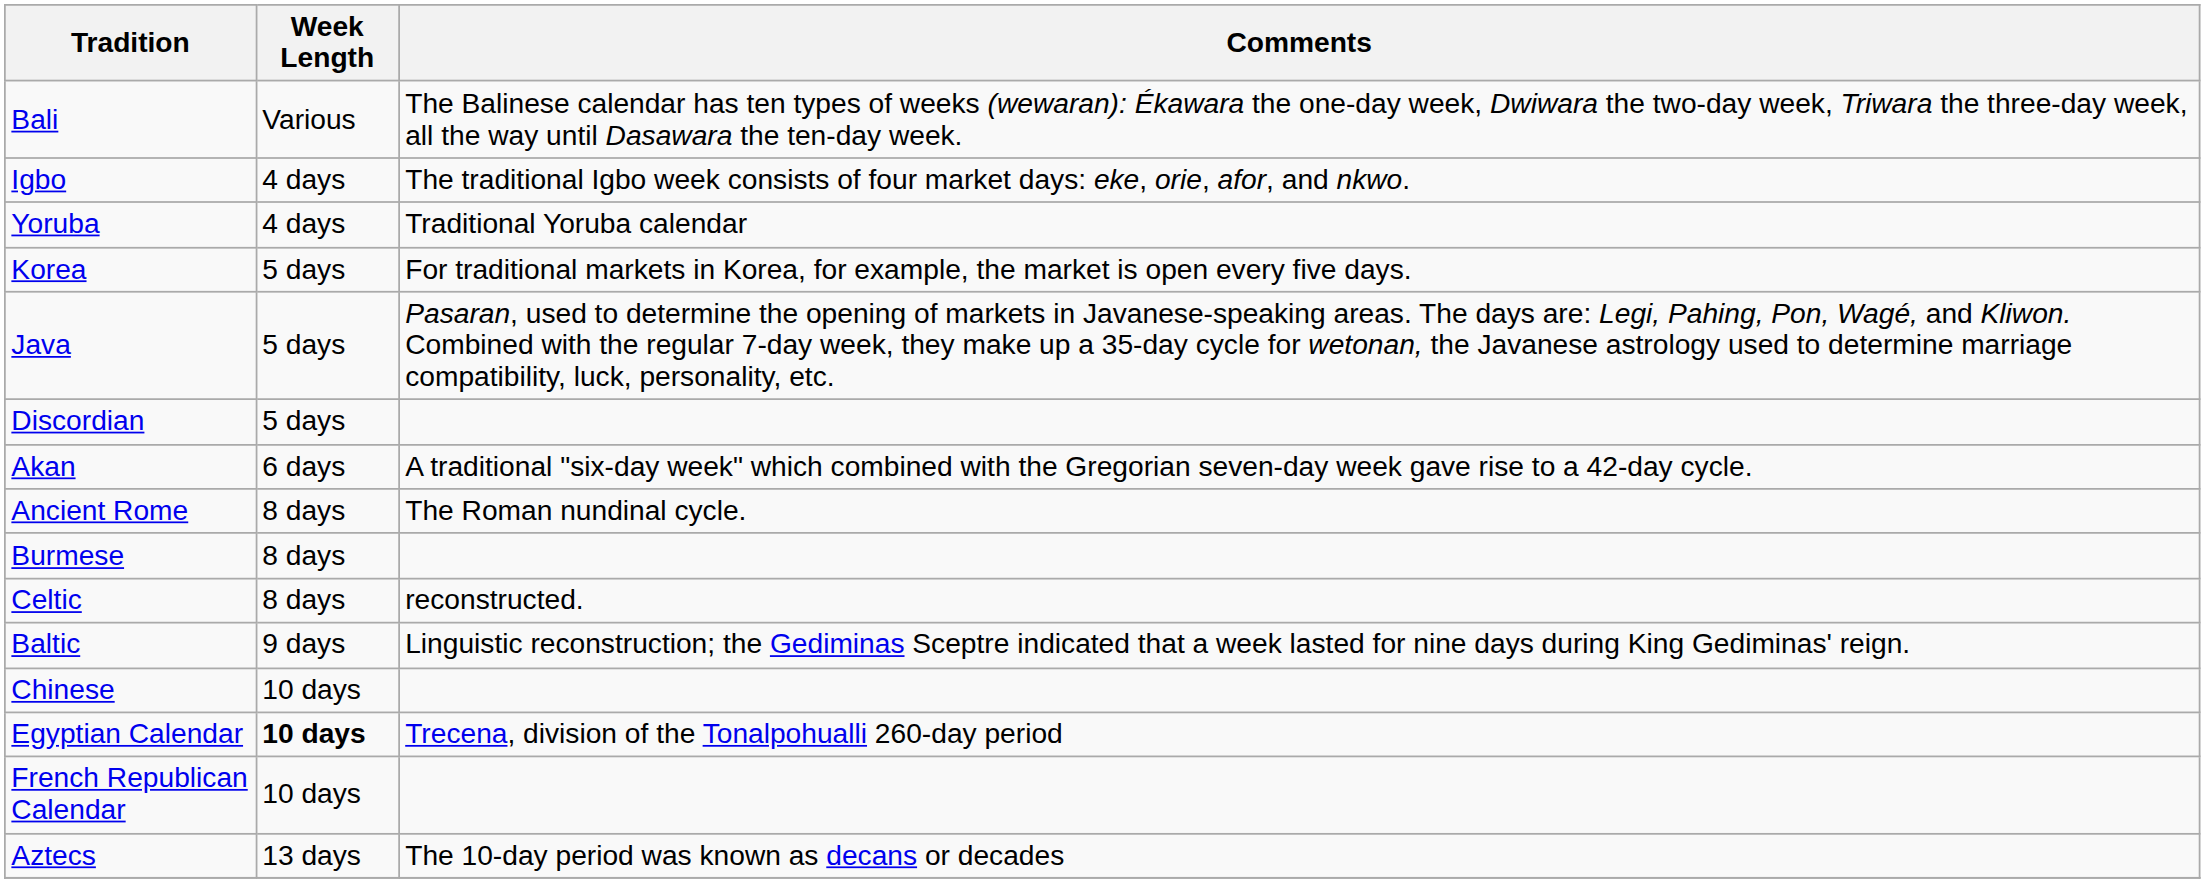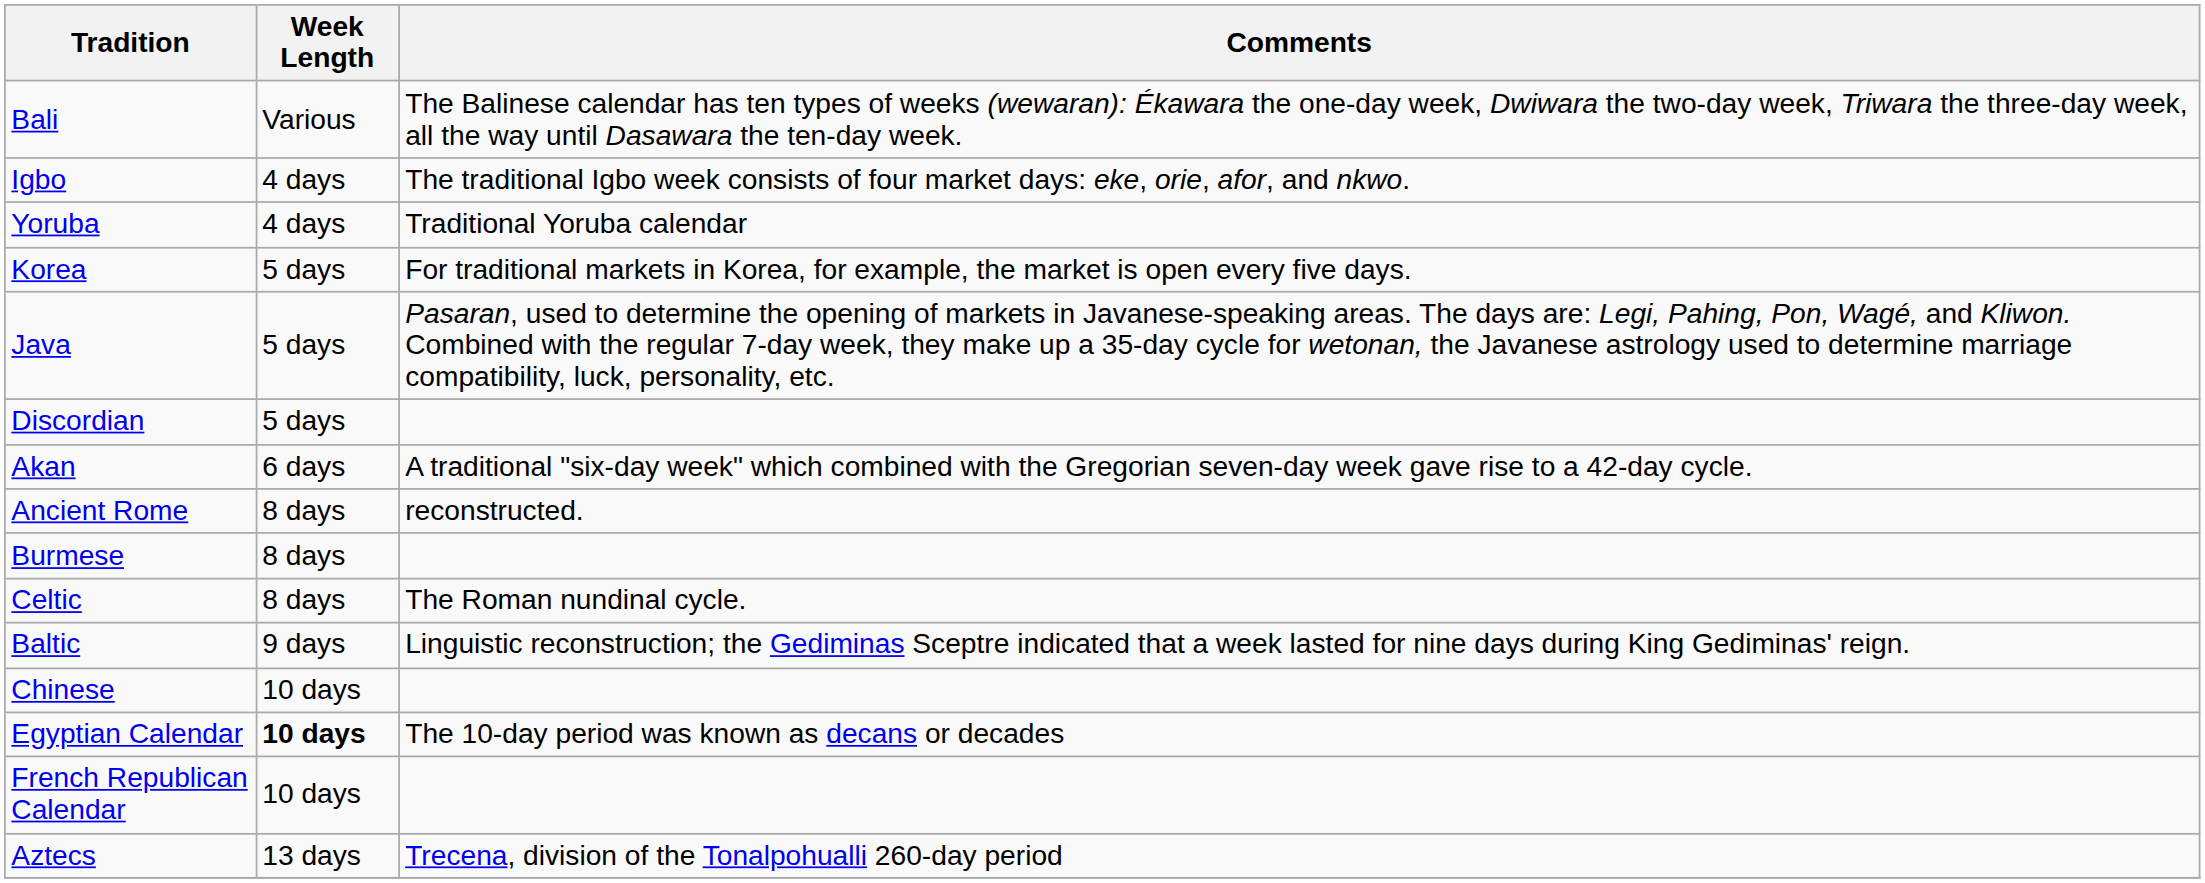 <table class="wikitable">
 <tr>
 <th>Tradition</th>
 <th>Week Length</th>
 <th>Comments</th>
 </tr>
 <tr>
 <td><a href='#'>Bali</a></td>
 <td>Various</td>
 <td>The Balinese calendar has ten types of weeks <em>(wewaran):</em> <em>Ékawara</em> the one-day week, <em>Dwiwara</em> the two-day week, <em>Triwara</em> the three-day week, all the way until <em>Dasawara</em> the ten-day week.</td>
 </tr>
 <tr>
 <td><a href='#'>Igbo</a></td>
 <td>4 days</td>
 <td>The traditional Igbo week consists of four market days: <em>eke</em>, <em>orie</em>, <em>afor</em>, and <em>nkwo</em>.</td>
 </tr>
 <tr>
 <td><a href='#'>Yoruba</a></td>
 <td>4 days</td>
 <td>Traditional Yoruba calendar</td>
 </tr>
 <tr>
 <td><a href='#'>Korea</a></td>
 <td>5 days</td>
 <td>For traditional markets in Korea, for example, the market is open every five days.</td>
 </tr>
 <tr>
 <td><a href='#'>Java</a></td>
 <td>5 days</td>
 <td><em>Pasaran</em>, used to determine the opening of markets in Javanese-speaking areas. The days are: <em>Legi, Pahing, Pon, Wagé,</em> and <em>Kliwon.</em> Combined with the regular 7-day week, they make up a 35-day cycle for <em>wetonan,</em> the Javanese astrology used to determine marriage compatibility, luck, personality, etc.</td>
 </tr>
 <tr>
 <td><a href='#'>Discordian</a></td>
 <td>5 days</td>
 <td></td>
 </tr>
 <tr>
 <td><a href='#'>Akan</a></td>
 <td>6 days</td>
 <td>A traditional "six-day week" which combined with the Gregorian seven-day week gave rise to a 42-day cycle.</td>
 </tr>
 <tr>
 <td><a href='#'>Ancient Rome</a></td>
 <td>8 days</td>
-<td>The Roman nundinal cycle.</td>
+<td>reconstructed.</td>
 </tr>
 <tr>
 <td><a href='#'>Burmese</a></td>
 <td>8 days</td>
 <td></td>
 </tr>
 <tr>
 <td><a href='#'>Celtic</a></td>
 <td>8 days</td>
-<td>reconstructed.</td>
+<td>The Roman nundinal cycle.</td>
 </tr>
 <tr>
 <td><a href='#'>Baltic</a></td>
 <td>9 days</td>
 <td>Linguistic reconstruction; the <a href='#'>Gediminas</a> Sceptre indicated that a week lasted for nine days during King Gediminas' reign.</td>
 </tr>
 <tr>
 <td><a href='#'>Chinese</a></td>
 <td>10 days</td>
 <td></td>
 </tr>
 <tr>
 <td><a href='#'>Egyptian Calendar</a></td>
 <td><strong>10 days</strong></td>
-<td><a href='#'>Trecena</a>, division of the <a href='#'>Tonalpohualli</a> 260-day period</td>
+<td>The 10-day period was known as <a href='#'>decans</a> or decades</td>
 </tr>
 <tr>
 <td><a href='#'>French Republican Calendar</a></td>
 <td>10 days</td>
 <td></td>
 </tr>
 <tr>
 <td><a href='#'>Aztecs</a></td>
 <td>13 days</td>
-<td>The 10-day period was known as <a href='#'>decans</a> or decades</td>
+<td><a href='#'>Trecena</a>, division of the <a href='#'>Tonalpohualli</a> 260-day period</td>
 </tr>
 <tr>
 </tr>
 </table>
